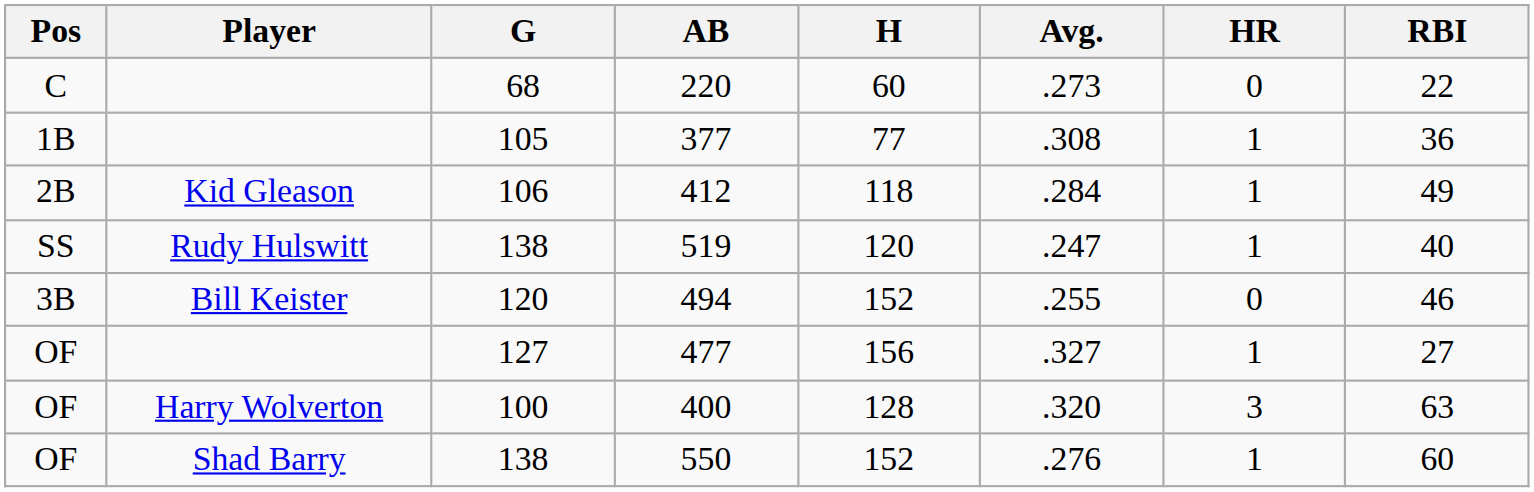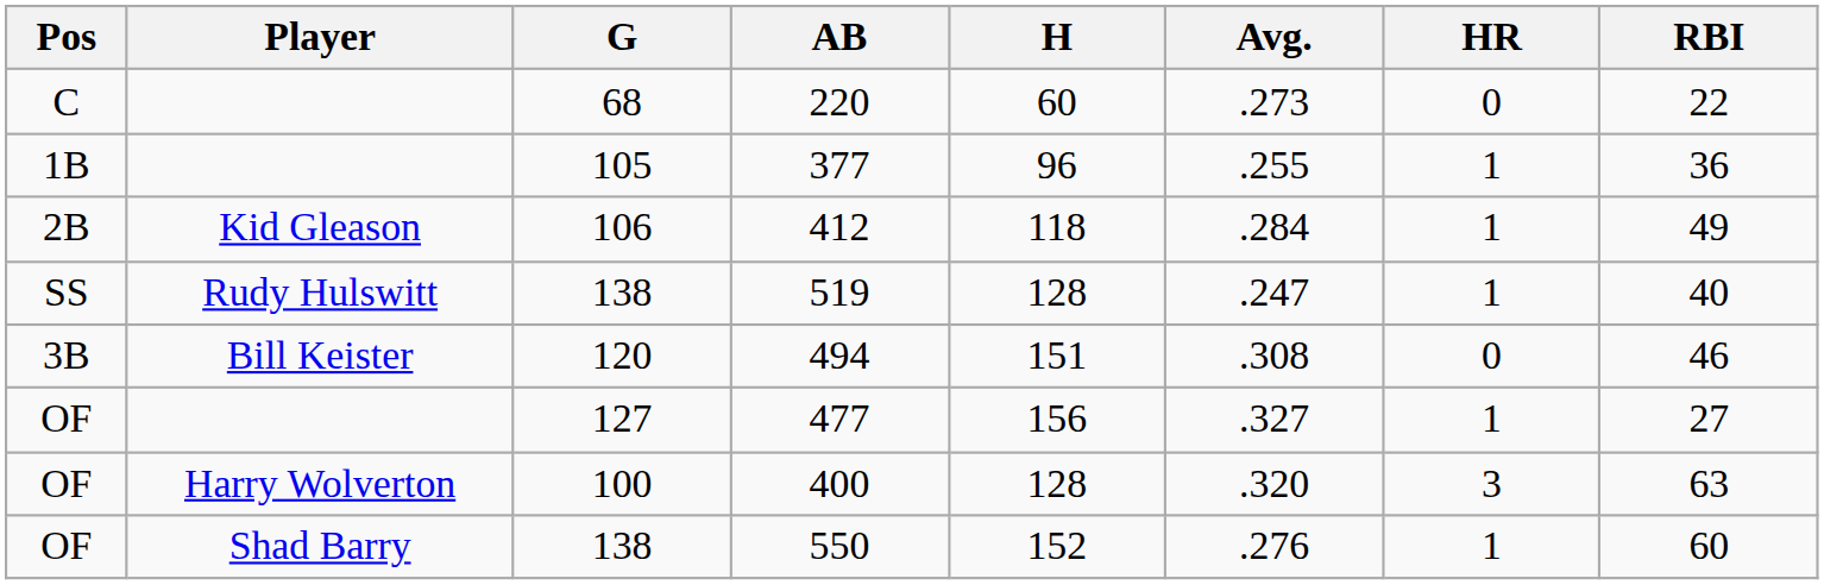 <table class="wikitable sortable">
 <tr>
 <th bgcolor="#DDDDFF" width="5%">Pos</th>
 <th bgcolor="#DDDDFF" width="16%">Player</th>
 <th bgcolor="#DDDDFF" width="9%">G</th>
 <th bgcolor="#DDDDFF" width="9%">AB</th>
 <th bgcolor="#DDDDFF" width="9%">H</th>
 <th bgcolor="#DDDDFF" width="9%">Avg.</th>
 <th bgcolor="#DDDDFF" width="9%">HR</th>
 <th bgcolor="#DDDDFF" width="9%">RBI</th>
 </tr>
 <tr align="center">
 <td>C</td>
 <td></td>
 <td>68</td>
 <td>220</td>
 <td>60</td>
 <td>.273</td>
 <td>0</td>
 <td>22</td>
 </tr>
 <tr align="center">
 <td>1B</td>
 <td></td>
 <td>105</td>
 <td>377</td>
-<td>77</td>
-<td>.308</td>
+<td>96</td>
+<td>.255</td>
 <td>1</td>
 <td>36</td>
 </tr>
 <tr align="center">
 <td>2B</td>
 <td><a href='#'>Kid Gleason</a></td>
 <td>106</td>
 <td>412</td>
 <td>118</td>
 <td>.284</td>
 <td>1</td>
 <td>49</td>
 </tr>
 <tr align=center>
 <td>SS</td>
 <td><a href='#'>Rudy Hulswitt</a></td>
 <td>138</td>
 <td>519</td>
-<td>120</td>
+<td>128</td>
 <td>.247</td>
 <td>1</td>
 <td>40</td>
 </tr>
 <tr align=center>
 <td>3B</td>
 <td><a href='#'>Bill Keister</a></td>
 <td>120</td>
 <td>494</td>
-<td>152</td>
-<td>.255</td>
+<td>151</td>
+<td>.308</td>
 <td>0</td>
 <td>46</td>
 </tr>
 <tr align=center>
 <td>OF</td>
 <td></td>
 <td>127</td>
 <td>477</td>
 <td>156</td>
 <td>.327</td>
 <td>1</td>
 <td>27</td>
 </tr>
 <tr align="center">
 <td>OF</td>
 <td><a href='#'>Harry Wolverton</a></td>
 <td>100</td>
 <td>400</td>
 <td>128</td>
 <td>.320</td>
 <td>3</td>
 <td>63</td>
 </tr>
 <tr align=center>
 <td>OF</td>
 <td><a href='#'>Shad Barry</a></td>
 <td>138</td>
 <td>550</td>
 <td>152</td>
 <td>.276</td>
 <td>1</td>
 <td>60</td>
 </tr>
 </table>
